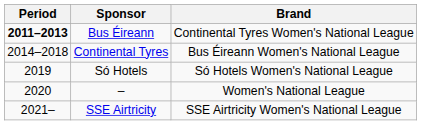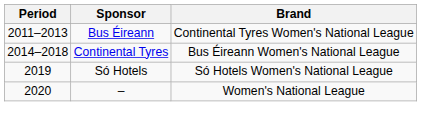 <table class="wikitable" style="text-align:center;margin-left:1em;float:center">
 <tr>
 <th>Period</th>
 <th>Sponsor</th>
 <th>Brand</th>
 </tr>
 <tr>
-<td><strong>2011–2013</strong></td>
+<td>2011–2013</td>
 <td><a href='#'>Bus Éireann</a></td>
 <td>Continental Tyres Women's National League</td>
 </tr>
 <tr>
 <td>2014–2018</td>
 <td><a href='#'>Continental Tyres</a></td>
 <td>Bus Éireann Women's National League</td>
 </tr>
 <tr>
 <td>2019</td>
 <td>Só Hotels</td>
 <td>Só Hotels Women's National League</td>
 </tr>
 <tr>
 <td>2020</td>
 <td>–</td>
 <td>Women's National League</td>
 </tr>
-<tr>
-<td>2021–</td>
-<td><a href='#'>SSE Airtricity</a></td>
-<td>SSE Airtricity Women's National League</td>
-</tr>
 </table>
